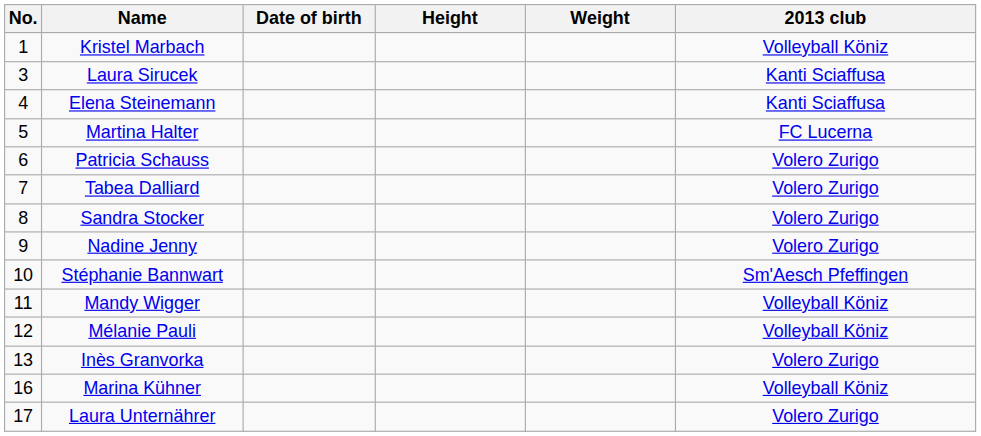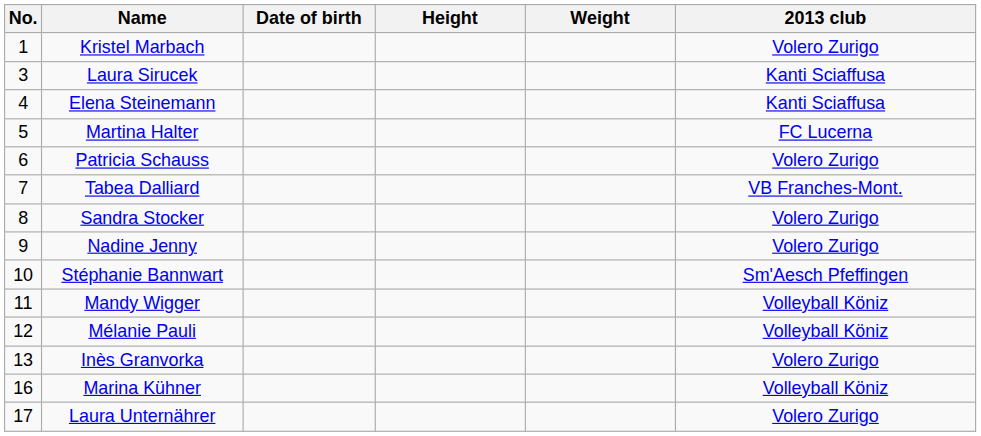 <table class="wikitable sortable" style="font-size:100%; text-align:center;">
 <tr>
 <th>No.</th>
 <th style=width:12em>Name</th>
 <th style=width:8em>Date of birth</th>
 <th style=width:9em>Height</th>
 <th style=width:9em>Weight</th>
 <th style=width:19em>2013 club</th>
 </tr>
 <tr>
 <td>1</td>
 <td><a href='#'>Kristel Marbach</a></td>
 <td></td>
 <td></td>
 <td></td>
-<td> <a href='#'>Volleyball Köniz</a></td>
+<td> <a href='#'>Volero Zurigo</a></td>
 </tr>
 <tr>
 <td>3</td>
 <td><a href='#'>Laura Sirucek</a></td>
 <td></td>
 <td></td>
 <td></td>
 <td> <a href='#'>Kanti Sciaffusa</a></td>
 </tr>
 <tr>
 <td>4</td>
 <td><a href='#'>Elena Steinemann</a></td>
 <td></td>
 <td></td>
 <td></td>
 <td> <a href='#'>Kanti Sciaffusa</a></td>
 </tr>
 <tr>
 <td>5</td>
 <td><a href='#'>Martina Halter</a></td>
 <td></td>
 <td></td>
 <td></td>
 <td> <a href='#'>FC Lucerna</a></td>
 </tr>
 <tr>
 <td>6</td>
 <td><a href='#'>Patricia Schauss</a></td>
 <td></td>
 <td></td>
 <td></td>
 <td> <a href='#'>Volero Zurigo</a></td>
 </tr>
 <tr>
 <td>7</td>
 <td><a href='#'>Tabea Dalliard</a></td>
 <td></td>
 <td></td>
 <td></td>
-<td> <a href='#'>Volero Zurigo</a></td>
+<td> <a href='#'>VB Franches-Mont.</a></td>
 </tr>
 <tr>
 <td>8</td>
 <td><a href='#'>Sandra Stocker</a></td>
 <td></td>
 <td></td>
 <td></td>
 <td> <a href='#'>Volero Zurigo</a></td>
 </tr>
 <tr>
 <td>9</td>
 <td><a href='#'>Nadine Jenny</a></td>
 <td></td>
 <td></td>
 <td></td>
 <td> <a href='#'>Volero Zurigo</a></td>
 </tr>
 <tr>
 <td>10</td>
 <td><a href='#'>Stéphanie Bannwart</a></td>
 <td></td>
 <td></td>
 <td></td>
 <td> <a href='#'>Sm'Aesch Pfeffingen</a></td>
 </tr>
 <tr>
 <td>11</td>
 <td><a href='#'>Mandy Wigger</a></td>
 <td></td>
 <td></td>
 <td></td>
 <td> <a href='#'>Volleyball Köniz</a></td>
 </tr>
 <tr>
 <td>12</td>
 <td><a href='#'>Mélanie Pauli</a></td>
 <td></td>
 <td></td>
 <td></td>
 <td> <a href='#'>Volleyball Köniz</a></td>
 </tr>
 <tr>
 <td>13</td>
 <td><a href='#'>Inès Granvorka</a></td>
 <td></td>
 <td></td>
 <td></td>
 <td> <a href='#'>Volero Zurigo</a></td>
 </tr>
 <tr>
 <td>16</td>
 <td><a href='#'>Marina Kühner</a></td>
 <td></td>
 <td></td>
 <td></td>
 <td> <a href='#'>Volleyball Köniz</a></td>
 </tr>
 <tr>
 <td>17</td>
 <td><a href='#'>Laura Unternährer</a></td>
 <td></td>
 <td></td>
 <td></td>
 <td> <a href='#'>Volero Zurigo</a></td>
 </tr>
 </table>
